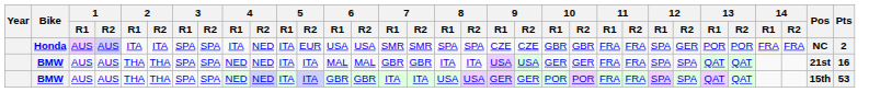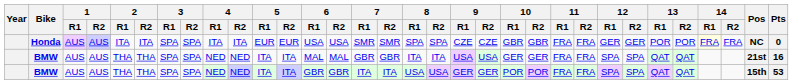 <table class="wikitable" style="text-align:center; font-size:90%;">
 <tr>
 <th rowspan="2">Year</th>
 <th rowspan="2">Bike</th>
 <th colspan="2">1</th>
 <th colspan="2">2</th>
 <th colspan="2">3</th>
 <th colspan="2">4</th>
 <th colspan="2">5</th>
 <th colspan="2">6</th>
 <th colspan="2">7</th>
 <th colspan="2">8</th>
 <th colspan="2">9</th>
 <th colspan="2">10</th>
 <th colspan="2">11</th>
 <th colspan="2">12</th>
 <th colspan="2">13</th>
 <th colspan="2">14</th>
 <th rowspan="2">Pos</th>
 <th rowspan="2">Pts</th>
 </tr>
 <tr>
 <th>R1</th>
 <th>R2</th>
 <th>R1</th>
 <th>R2</th>
 <th>R1</th>
 <th>R2</th>
 <th>R1</th>
 <th>R2</th>
 <th>R1</th>
 <th>R2</th>
 <th>R1</th>
 <th>R2</th>
 <th>R1</th>
 <th>R2</th>
 <th>R1</th>
 <th>R2</th>
 <th>R1</th>
 <th>R2</th>
 <th>R1</th>
 <th>R2</th>
 <th>R1</th>
 <th>R2</th>
 <th>R1</th>
 <th>R2</th>
 <th>R1</th>
 <th>R2</th>
 <th>R1</th>
 <th>R2</th>
 </tr>
 <tr>
 <th></th>
 <th><a href='#'>Honda</a></th>
 <td style="background:#EFCFFF;"><a href='#'>AUS</a><br></td>
 <td style="background:#CFCFFF;"><a href='#'>AUS</a><br></td>
 <td><a href='#'>ITA</a></td>
 <td><a href='#'>ITA</a></td>
 <td><a href='#'>SPA</a></td>
 <td><a href='#'>SPA</a></td>
 <td><a href='#'>ITA</a></td>
-<td><a href='#'>NED</a></td>
 <td><a href='#'>ITA</a></td>
+<td><a href='#'>EUR</a></td>
 <td><a href='#'>EUR</a></td>
 <td><a href='#'>USA</a></td>
 <td><a href='#'>USA</a></td>
 <td><a href='#'>SMR</a></td>
 <td><a href='#'>SMR</a></td>
 <td><a href='#'>SPA</a></td>
 <td><a href='#'>SPA</a></td>
 <td><a href='#'>CZE</a></td>
 <td><a href='#'>CZE</a></td>
 <td><a href='#'>GBR</a></td>
 <td><a href='#'>GBR</a></td>
 <td><a href='#'>FRA</a></td>
 <td><a href='#'>FRA</a></td>
-<td><a href='#'>SPA</a></td>
+<td><a href='#'>GER</a></td>
 <td><a href='#'>GER</a></td>
 <td><a href='#'>POR</a></td>
 <td><a href='#'>POR</a></td>
 <td style="background: lightyellow;"><a href='#'>FRA</a></td>
 <td><a href='#'>FRA</a></td>
 <th>NC</th>
-<th>2</th>
+<th>0</th>
 </tr>
 <tr>
 <th></th>
 <th><a href='#'>BMW</a></th>
 <td><a href='#'>AUS</a></td>
 <td><a href='#'>AUS</a></td>
 <td><a href='#'>THA</a></td>
 <td><a href='#'>THA</a></td>
 <td><a href='#'>SPA</a></td>
 <td><a href='#'>SPA</a></td>
 <td><a href='#'>NED</a></td>
 <td><a href='#'>NED</a></td>
 <td><a href='#'>ITA</a></td>
 <td><a href='#'>ITA</a></td>
 <td><a href='#'>MAL</a></td>
 <td><a href='#'>MAL</a></td>
 <td><a href='#'>GBR</a></td>
 <td><a href='#'>GBR</a></td>
 <td><a href='#'>ITA</a></td>
 <td><a href='#'>ITA</a></td>
 <td style="background:#EFCFFF;"><a href='#'>USA</a><br></td>
 <td style="background:#DFFFDF;"><a href='#'>USA</a><br></td>
 <td><a href='#'>GER</a></td>
 <td><a href='#'>GER</a></td>
 <td><a href='#'>FRA</a></td>
 <td><a href='#'>FRA</a></td>
 <td><a href='#'>SPA</a></td>
 <td><a href='#'>SPA</a></td>
 <td style="background:#DFFFDF;"><a href='#'>QAT</a><br></td>
 <td style="background:#DFFFDF;"><a href='#'>QAT</a><br></td>
 <td></td>
 <td></td>
 <th>21st</th>
 <th>16</th>
 </tr>
 <tr>
 <th></th>
 <th><a href='#'>BMW</a></th>
 <td><a href='#'>AUS</a></td>
 <td><a href='#'>AUS</a></td>
 <td><a href='#'>THA</a></td>
 <td><a href='#'>THA</a></td>
 <td><a href='#'>SPA</a></td>
 <td><a href='#'>SPA</a></td>
 <td style="background:#DFFFDF;"><a href='#'>NED</a><br></td>
 <td style="background:#CFCFFF;"><a href='#'>NED</a><br></td>
 <td style="background:#DFFFDF;"><a href='#'>ITA</a><br></td>
 <td style="background:#CFCFFF;"><a href='#'>ITA</a><br></td>
 <td style="background:#DFFFDF;"><a href='#'>GBR</a><br></td>
 <td style="background:#DFFFDF;"><a href='#'>GBR</a><br></td>
 <td style="background:#DFFFDF;"><a href='#'>ITA</a><br></td>
 <td style="background:#DFFFDF;"><a href='#'>ITA</a><br></td>
 <td style="background:#DFFFDF;"><a href='#'>USA</a><br></td>
 <td style="background:#EFCFFF;"><a href='#'>USA</a><br></td>
 <td style="background:#EFCFFF;"><a href='#'>GER</a><br></td>
 <td style="background:#DFFFDF;"><a href='#'>GER</a><br></td>
 <td style="background:#DFFFDF;"><a href='#'>POR</a><br></td>
 <td style="background:#EFCFFF;"><a href='#'>POR</a><br></td>
 <td style="background:#DFFFDF;"><a href='#'>FRA</a><br></td>
 <td style="background:#DFFFDF;"><a href='#'>FRA</a><br></td>
 <td style="background:#EFCFFF;"><a href='#'>SPA</a><br></td>
 <td style="background:#DFFFDF;"><a href='#'>SPA</a><br></td>
 <td style="background:#EFCFFF;"><a href='#'>QAT</a><br></td>
 <td style="background:#DFFFDF;"><a href='#'>QAT</a><br></td>
 <td></td>
 <td></td>
 <th>15th</th>
 <th>53</th>
 </tr>
 </table>
